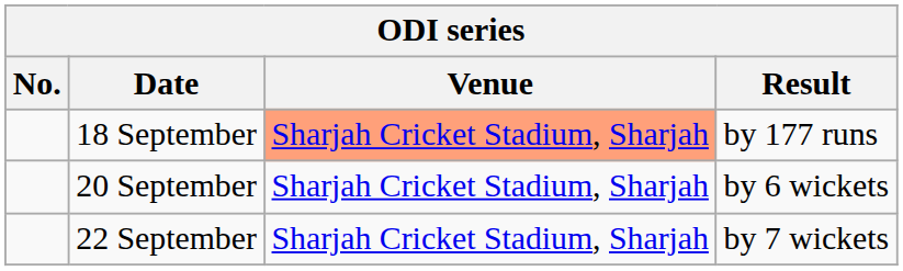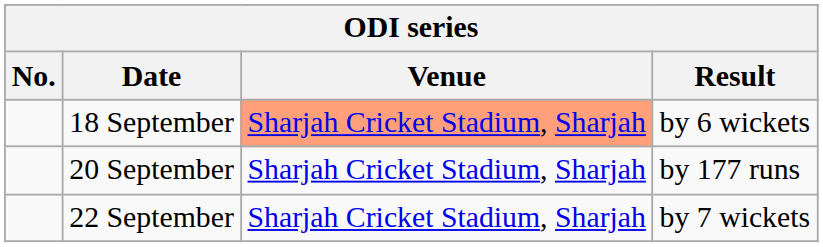 <table class="wikitable">
 <tr>
 <th colspan="4">ODI series</th>
 </tr>
 <tr>
 <th>No.</th>
 <th>Date</th>
 <th>Venue</th>
 <th>Result</th>
 </tr>
 <tr>
 <td></td>
 <td>18 September</td>
 <td style="background: lightsalmon;"><a href='#'>Sharjah Cricket Stadium</a>, <a href='#'>Sharjah</a></td>
-<td> by 177 runs</td>
+<td> by 6 wickets</td>
 </tr>
 <tr>
 <td></td>
 <td>20 September</td>
 <td><a href='#'>Sharjah Cricket Stadium</a>, <a href='#'>Sharjah</a></td>
-<td> by 6 wickets</td>
+<td> by 177 runs</td>
 </tr>
 <tr>
 <td></td>
 <td>22 September</td>
 <td><a href='#'>Sharjah Cricket Stadium</a>, <a href='#'>Sharjah</a></td>
 <td> by 7 wickets</td>
 </tr>
 </table>
